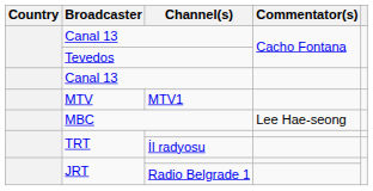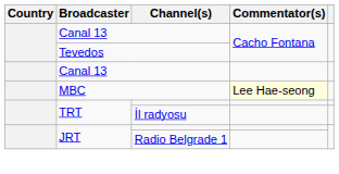 <table class="wikitable plainrowheaders">
 <tr>
 <th scope="col">Country</th>
 <th scope="col">Broadcaster</th>
 <th scope="col">Channel(s)</th>
 <th scope="col">Commentator(s)</th>
 <th scope="col"></th>
 </tr>
 <tr>
 <th scope="rowgroup" rowspan="2"></th>
 <td colspan="2"><a href='#'>Canal 13</a></td>
 <td rowspan="2"><a href='#'>Cacho Fontana</a></td>
 <td style="text-align:center" rowspan="2"></td>
 </tr>
 <tr>
 <td colspan="2"><a href='#'>Tevedos</a></td>
 </tr>
 <tr>
 <th scope="row"></th>
 <td colspan=2><a href='#'>Canal 13</a></td>
 <td></td>
 <td style="text-align:center"></td>
 </tr>
 <tr>
 <th scope="row"></th>
-<td><a href='#'>MTV</a></td>
-<td><a href='#'>MTV1</a></td>
-<td></td>
-<td style="text-align:center"></td>
-</tr>
-<tr>
-<th scope="row"></th>
 <td colspan="2"><a href='#'>MBC</a></td>
-<td>Lee Hae-seong</td>
+<td style="background: lightyellow;">Lee Hae-seong</td>
 <td style="text-align:center"></td>
 </tr>
 <tr>
 <th scope="rowgroup" rowspan="2"></th>
 <td rowspan="2"><a href='#'>TRT</a></td>
 <td></td>
 <td></td>
 <td style="text-align:center"></td>
 </tr>
 <tr>
 <td><a href='#'>İl radyosu</a></td>
 <td></td>
 <td style="text-align:center"></td>
 </tr>
 <tr>
 <th scope="rowgroup" rowspan="2"></th>
 <td rowspan="2"><a href='#'>JRT</a></td>
 <td></td>
 <td></td>
 <td style="text-align:center" rowspan="2"></td>
 </tr>
 <tr>
 <td><a href='#'>Radio Belgrade 1</a></td>
 <td></td>
 </tr>
 </table>
